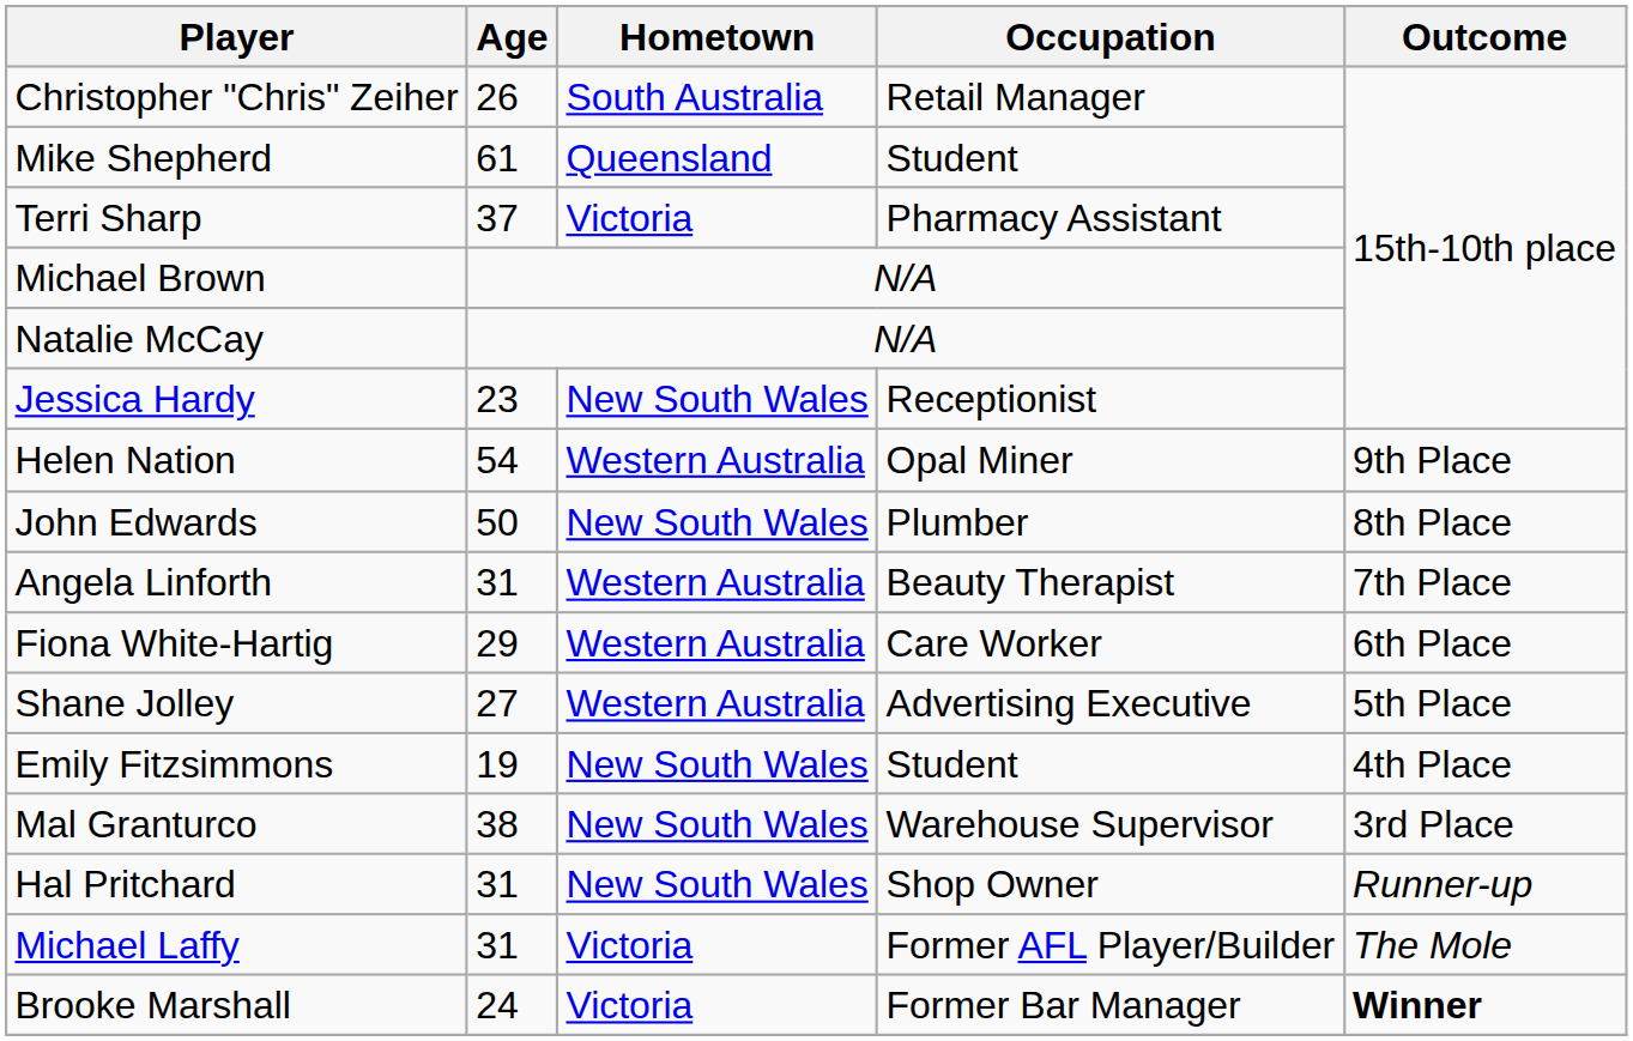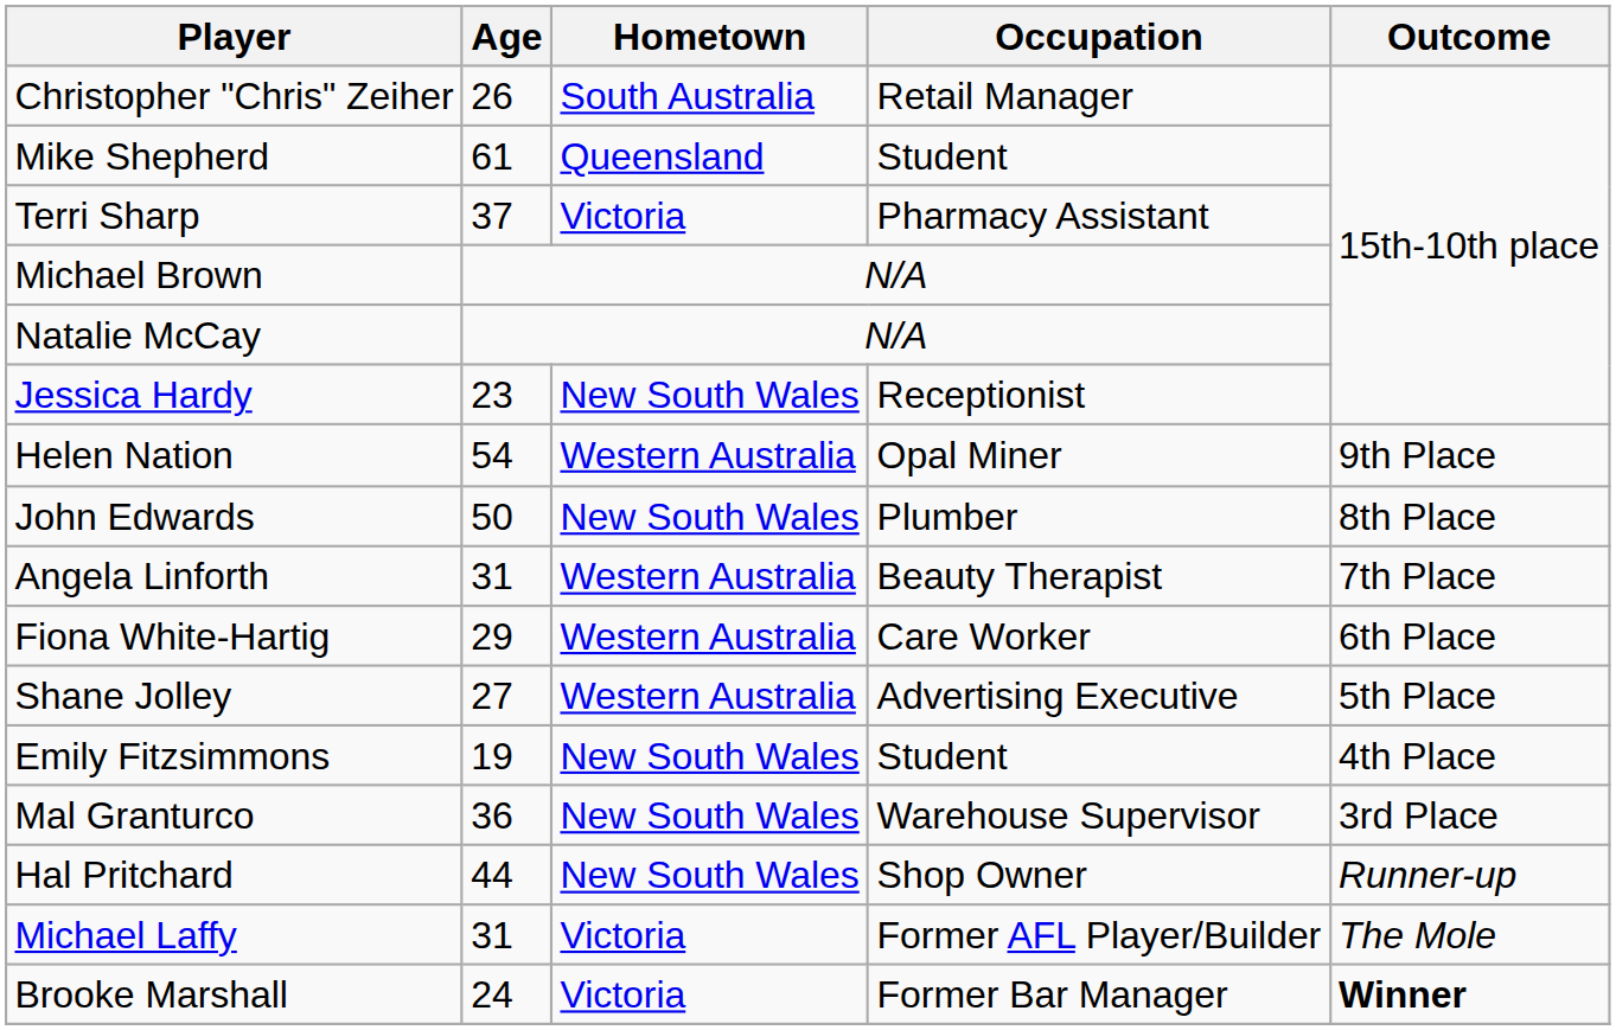 <table class="wikitable" style="font-size: 95%;">
 <tr>
 <th>Player</th>
 <th>Age</th>
 <th>Hometown</th>
 <th>Occupation</th>
 <th>Outcome</th>
 </tr>
 <tr>
 <td>Christopher "Chris" Zeiher</td>
 <td>26</td>
 <td><a href='#'>South Australia</a></td>
 <td>Retail Manager</td>
 <td rowspan=6>15th-10th place</td>
 </tr>
 <tr>
 <td>Mike Shepherd</td>
 <td>61</td>
 <td><a href='#'>Queensland</a></td>
 <td>Student</td>
 </tr>
 <tr>
 <td>Terri Sharp</td>
 <td>37</td>
 <td><a href='#'>Victoria</a></td>
 <td>Pharmacy Assistant</td>
 </tr>
 <tr>
 <td>Michael Brown</td>
 <td align="center" colspan=3><em>N/A</em></td>
 </tr>
 <tr>
 <td>Natalie McCay</td>
 <td align="center" colspan=3><em>N/A</em></td>
 </tr>
 <tr>
 <td><a href='#'>Jessica Hardy</a></td>
 <td>23</td>
 <td><a href='#'>New South Wales</a></td>
 <td>Receptionist</td>
 </tr>
 <tr>
 <td>Helen Nation</td>
 <td>54</td>
 <td><a href='#'>Western Australia</a></td>
 <td>Opal Miner</td>
 <td>9th Place</td>
 </tr>
 <tr>
 <td>John Edwards</td>
 <td>50</td>
 <td><a href='#'>New South Wales</a></td>
 <td>Plumber</td>
 <td>8th Place</td>
 </tr>
 <tr>
 <td>Angela Linforth</td>
 <td>31</td>
 <td><a href='#'>Western Australia</a></td>
 <td>Beauty Therapist</td>
 <td>7th Place</td>
 </tr>
 <tr>
 <td>Fiona White-Hartig</td>
 <td>29</td>
 <td><a href='#'>Western Australia</a></td>
 <td>Care Worker</td>
 <td>6th Place</td>
 </tr>
 <tr>
 <td>Shane Jolley</td>
 <td>27</td>
 <td><a href='#'>Western Australia</a></td>
 <td>Advertising Executive</td>
 <td>5th Place</td>
 </tr>
 <tr>
 <td>Emily Fitzsimmons</td>
 <td>19</td>
 <td><a href='#'>New South Wales</a></td>
 <td>Student</td>
 <td>4th Place</td>
 </tr>
 <tr>
 <td>Mal Granturco</td>
-<td>38</td>
+<td>36</td>
 <td><a href='#'>New South Wales</a></td>
 <td>Warehouse Supervisor</td>
 <td>3rd Place</td>
 </tr>
 <tr>
 <td>Hal Pritchard</td>
-<td>31</td>
+<td>44</td>
 <td><a href='#'>New South Wales</a></td>
 <td>Shop Owner</td>
 <td><em>Runner-up</em></td>
 </tr>
 <tr>
 <td><a href='#'>Michael Laffy</a></td>
 <td>31</td>
 <td><a href='#'>Victoria</a></td>
 <td>Former <a href='#'>AFL</a> Player/Builder</td>
 <td><em>The Mole</em></td>
 </tr>
 <tr>
 <td>Brooke Marshall</td>
 <td>24</td>
 <td><a href='#'>Victoria</a></td>
 <td>Former Bar Manager</td>
 <td><strong>Winner</strong></td>
 </tr>
 <tr>
 </tr>
 </table>
